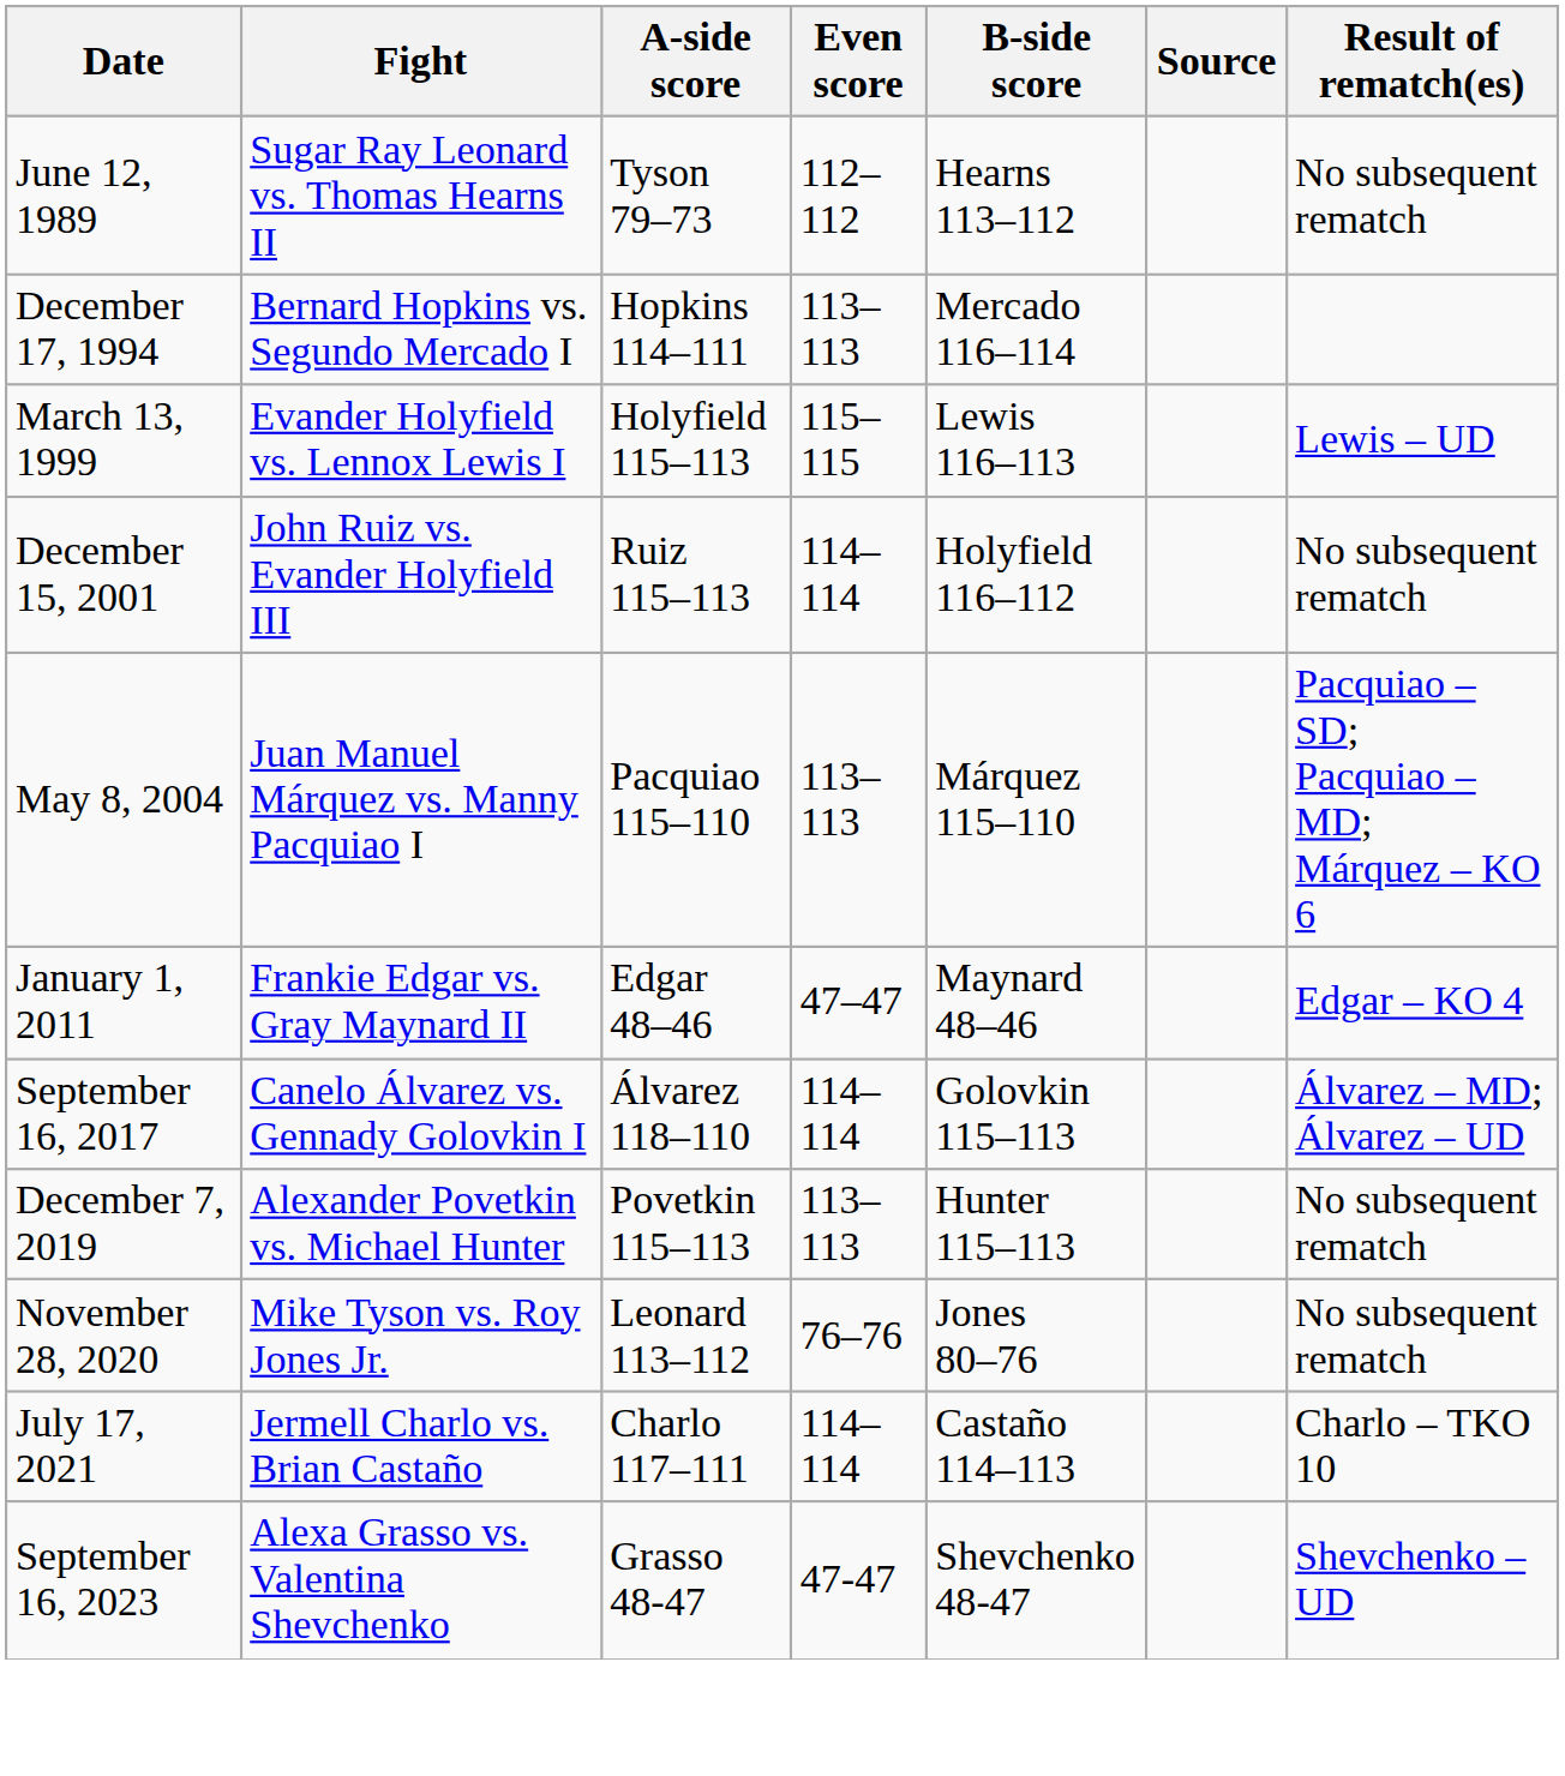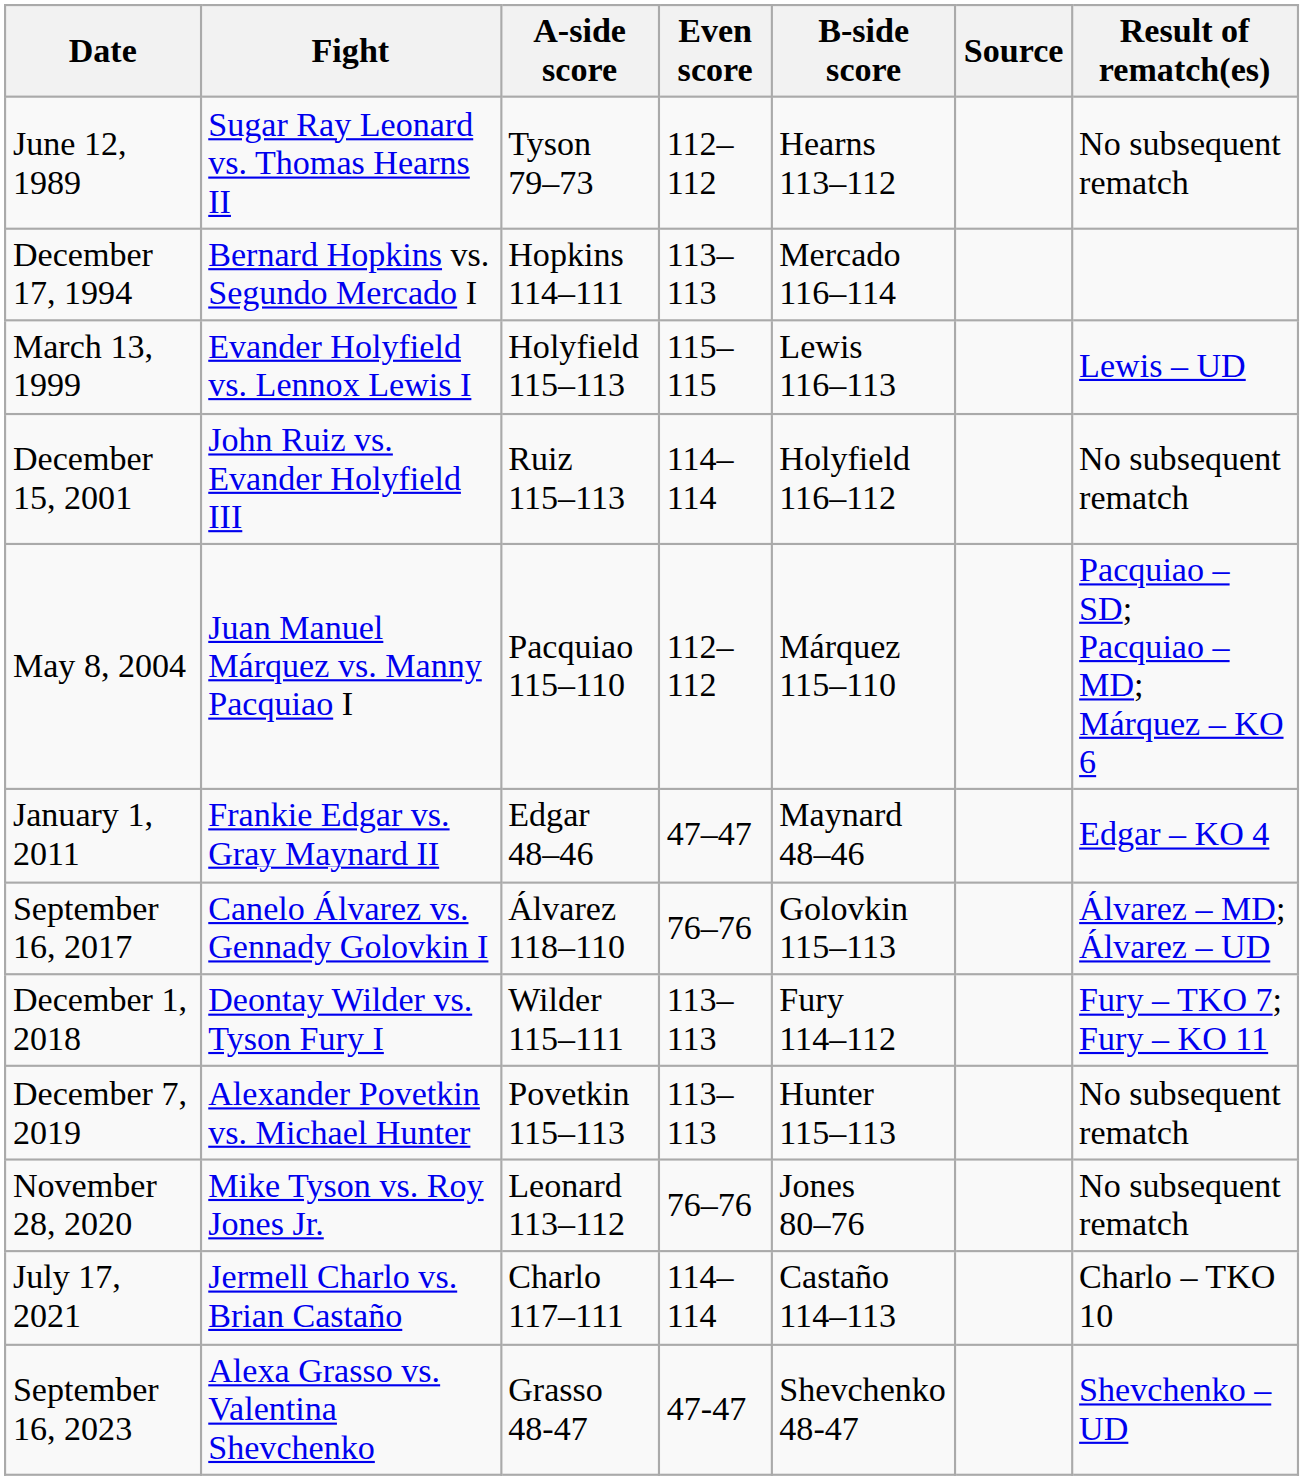 <table class="wikitable">
 <tr>
 <th>Date</th>
 <th>Fight</th>
 <th>A-side score</th>
 <th>Even score</th>
 <th>B-side score</th>
 <th>Source</th>
 <th>Result of rematch(es)</th>
 </tr>
 <tr>
 <td>June 12, 1989</td>
 <td><a href='#'>Sugar Ray Leonard vs. Thomas Hearns II</a></td>
 <td>Tyson<br>79–73</td>
 <td>112–112</td>
 <td>Hearns<br>113–112</td>
 <td></td>
 <td>No subsequent rematch</td>
 </tr>
 <tr>
 <td>December 17, 1994</td>
 <td><a href='#'>Bernard Hopkins</a> vs. <a href='#'>Segundo Mercado</a> I</td>
 <td>Hopkins<br>114–111</td>
 <td>113–113</td>
 <td>Mercado<br>116–114</td>
 <td></td>
 <td></td>
 </tr>
 <tr>
 <td>March 13, 1999</td>
 <td><a href='#'>Evander Holyfield vs. Lennox Lewis I</a></td>
 <td>Holyfield<br>115–113</td>
 <td>115–115</td>
 <td>Lewis<br>116–113</td>
 <td></td>
 <td><a href='#'>Lewis – UD</a></td>
 </tr>
 <tr>
 <td>December 15, 2001</td>
 <td><a href='#'>John Ruiz vs. Evander Holyfield III</a></td>
 <td>Ruiz<br>115–113</td>
 <td>114–114</td>
 <td>Holyfield<br>116–112</td>
 <td></td>
 <td>No subsequent rematch</td>
 </tr>
 <tr>
 <td>May 8, 2004</td>
 <td><a href='#'>Juan Manuel Márquez vs. Manny Pacquiao</a> I</td>
 <td>Pacquiao<br>115–110</td>
-<td>113–113</td>
+<td>112–112</td>
 <td>Márquez<br>115–110</td>
 <td></td>
 <td><a href='#'>Pacquiao – SD</a>;<br><a href='#'>Pacquiao – MD</a>;<br><a href='#'>Márquez – KO 6</a></td>
 </tr>
 <tr>
 <td>January 1, 2011</td>
 <td><a href='#'>Frankie Edgar vs. Gray Maynard II</a></td>
 <td>Edgar<br>48–46</td>
 <td>47–47</td>
 <td>Maynard<br>48–46</td>
 <td></td>
 <td><a href='#'>Edgar – KO 4</a></td>
 </tr>
 <tr>
 <td>September 16, 2017</td>
 <td><a href='#'>Canelo Álvarez vs. Gennady Golovkin I</a></td>
 <td>Álvarez<br>118–110</td>
-<td>114–114</td>
+<td>76–76</td>
 <td>Golovkin<br>115–113</td>
 <td></td>
 <td><a href='#'>Álvarez – MD</a>;<br><a href='#'>Álvarez – UD</a></td>
+</tr>
+<tr>
+<td>December 1, 2018</td>
+<td><a href='#'>Deontay Wilder vs. Tyson Fury I</a></td>
+<td>Wilder<br>115–111</td>
+<td>113–113</td>
+<td>Fury<br>114–112</td>
+<td></td>
+<td><a href='#'>Fury – TKO 7</a>;<br><a href='#'>Fury – KO 11</a></td>
 </tr>
 <tr>
 <td>December 7, 2019</td>
 <td><a href='#'>Alexander Povetkin vs. Michael Hunter</a></td>
 <td>Povetkin<br>115–113</td>
 <td>113–113</td>
 <td>Hunter<br>115–113</td>
 <td></td>
 <td>No subsequent rematch</td>
 </tr>
 <tr>
 <td>November 28, 2020</td>
 <td><a href='#'>Mike Tyson vs. Roy Jones Jr.</a></td>
 <td>Leonard<br>113–112</td>
 <td>76–76</td>
 <td>Jones<br>80–76</td>
 <td></td>
 <td>No subsequent rematch</td>
 </tr>
 <tr>
 <td>July 17, 2021</td>
 <td><a href='#'>Jermell Charlo vs. Brian Castaño</a></td>
 <td>Charlo<br>117–111</td>
 <td>114–114</td>
 <td>Castaño<br>114–113</td>
 <td></td>
 <td>Charlo – TKO 10</td>
 </tr>
 <tr>
 <td>September 16, 2023</td>
 <td><a href='#'>Alexa Grasso vs. Valentina Shevchenko</a></td>
 <td>Grasso<br>48-47</td>
 <td>47-47</td>
 <td>Shevchenko<br>48-47</td>
 <td></td>
 <td><a href='#'>Shevchenko – UD</a></td>
 </tr>
 </table>
